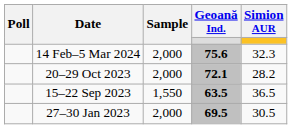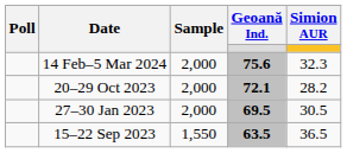 <table class="wikitable sortable" style="text-align:center;font-size:85%;line-height:14px;">
 <tr>
 <th rowspan="2">Poll</th>
 <th rowspan="2">Date</th>
 <th rowspan="2" style="width:35px;">Sample</th>
 <th class="unsortable" style="width:20px;"><a href='#'>Geoană</a><br><small><a href='#'>Ind.</a></small></th>
 <th class="unsortable" style="width:20px;"><a href='#'>Simion</a><br><small><a href='#'>AUR</a></small></th>
 </tr>
 <tr>
 <th style="background:#DDDDDD; "></th>
 <th style="background:#FCC224; "></th>
 </tr>
 <tr>
 <td></td>
 <td>14 Feb–5 Mar 2024</td>
 <td>2,000</td>
 <td style="background:#C0C0C0"><strong>75.6</strong></td>
 <td>32.3</td>
 </tr>
 <tr>
 <td></td>
 <td>20–29 Oct 2023</td>
 <td>2,000</td>
 <td style="background:#C0C0C0"><strong>72.1</strong></td>
 <td>28.2</td>
 </tr>
 <tr>
 <td></td>
+<td>27–30 Jan 2023</td>
+<td>2,000</td>
+<td style="background:#C0C0C0"><strong>69.5</strong></td>
+<td>30.5</td>
+</tr>
+<tr>
+<td></td>
 <td>15–22 Sep 2023</td>
 <td>1,550</td>
 <td style="background:#C0C0C0"><strong>63.5</strong></td>
 <td>36.5</td>
 </tr>
-<tr>
-<td></td>
-<td>27–30 Jan 2023</td>
-<td>2,000</td>
-<td style="background:#C0C0C0"><strong>69.5</strong></td>
-<td>30.5</td>
-</tr>
 </table>
